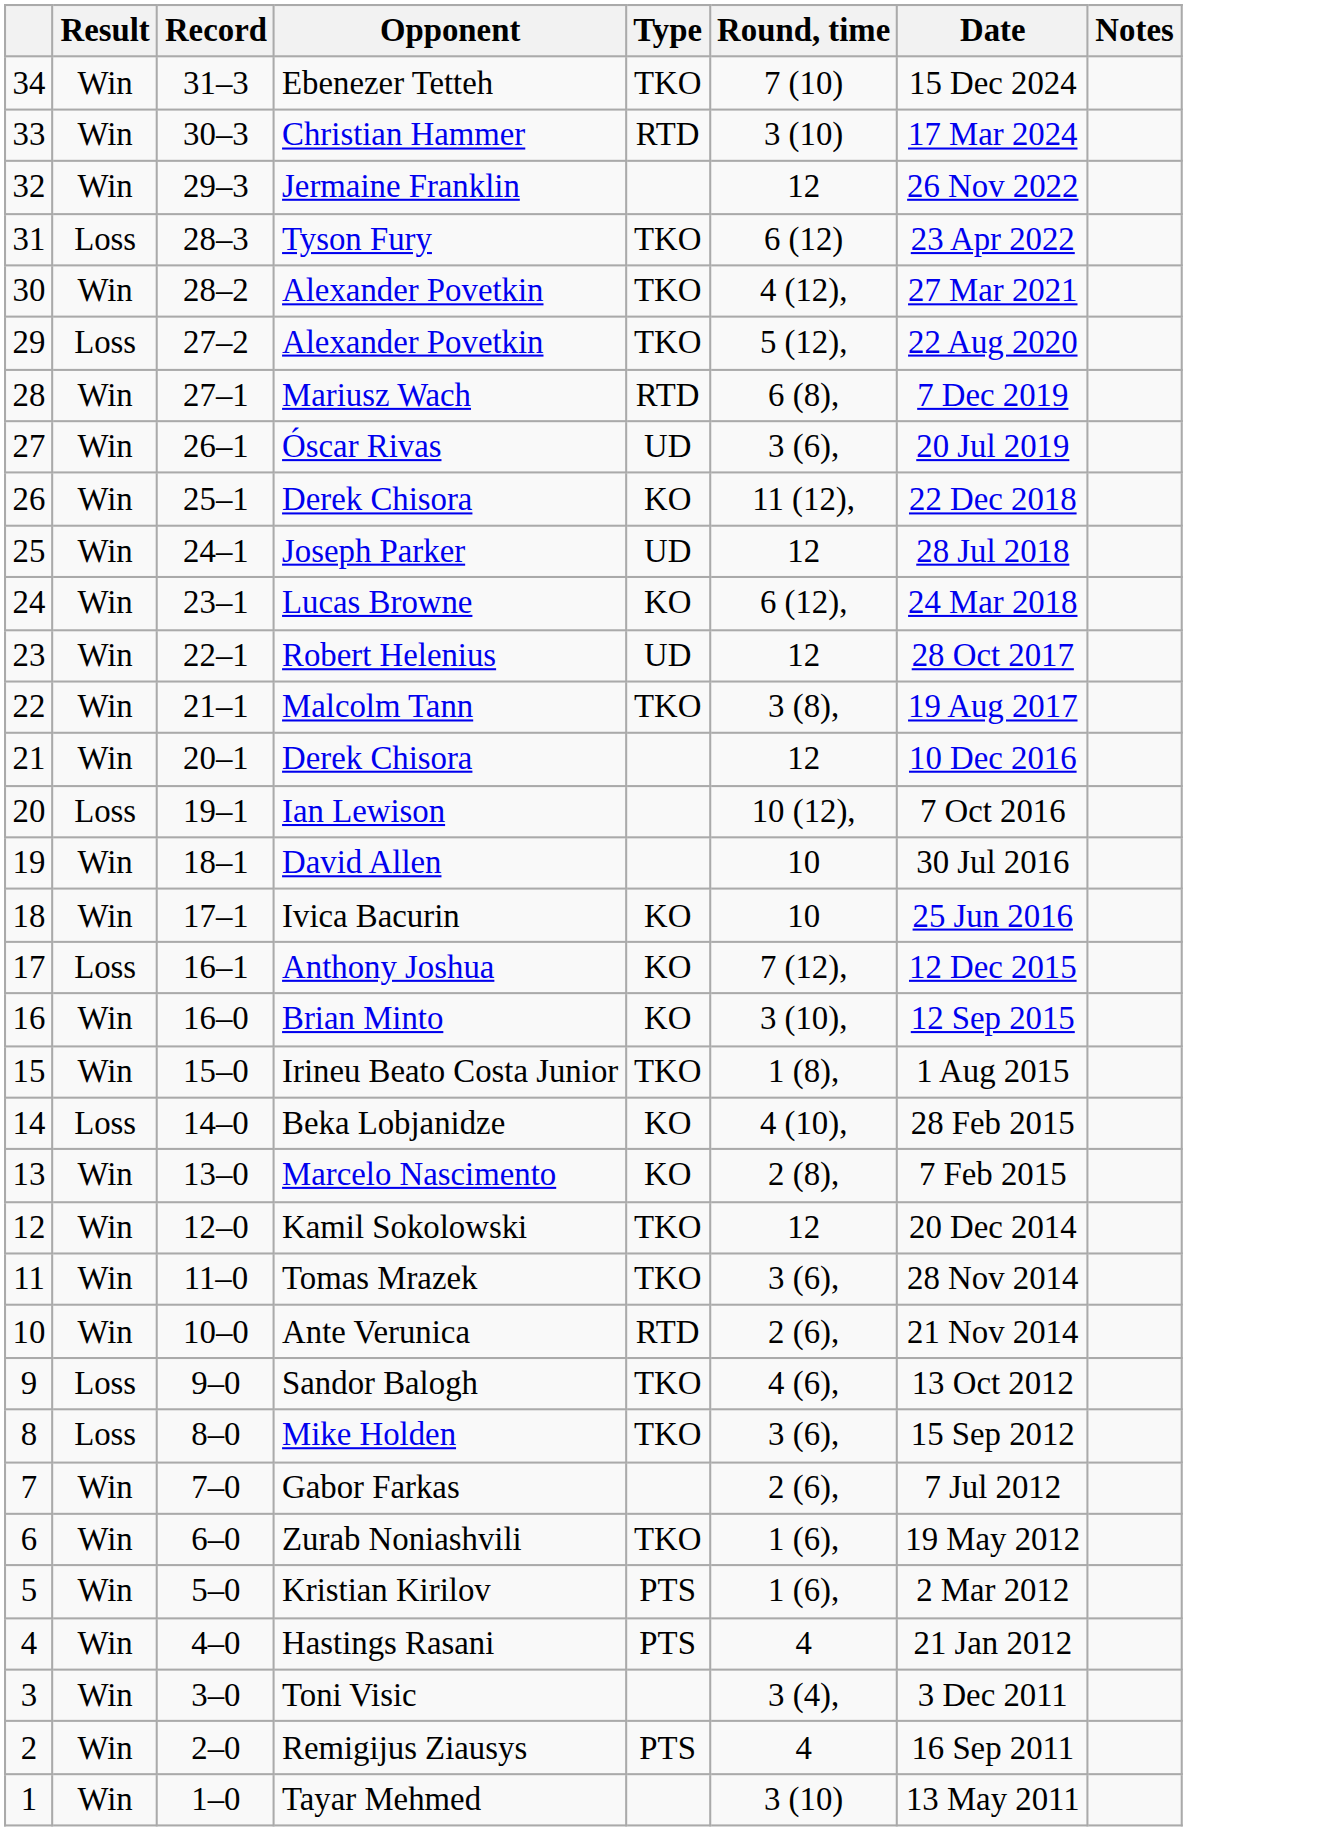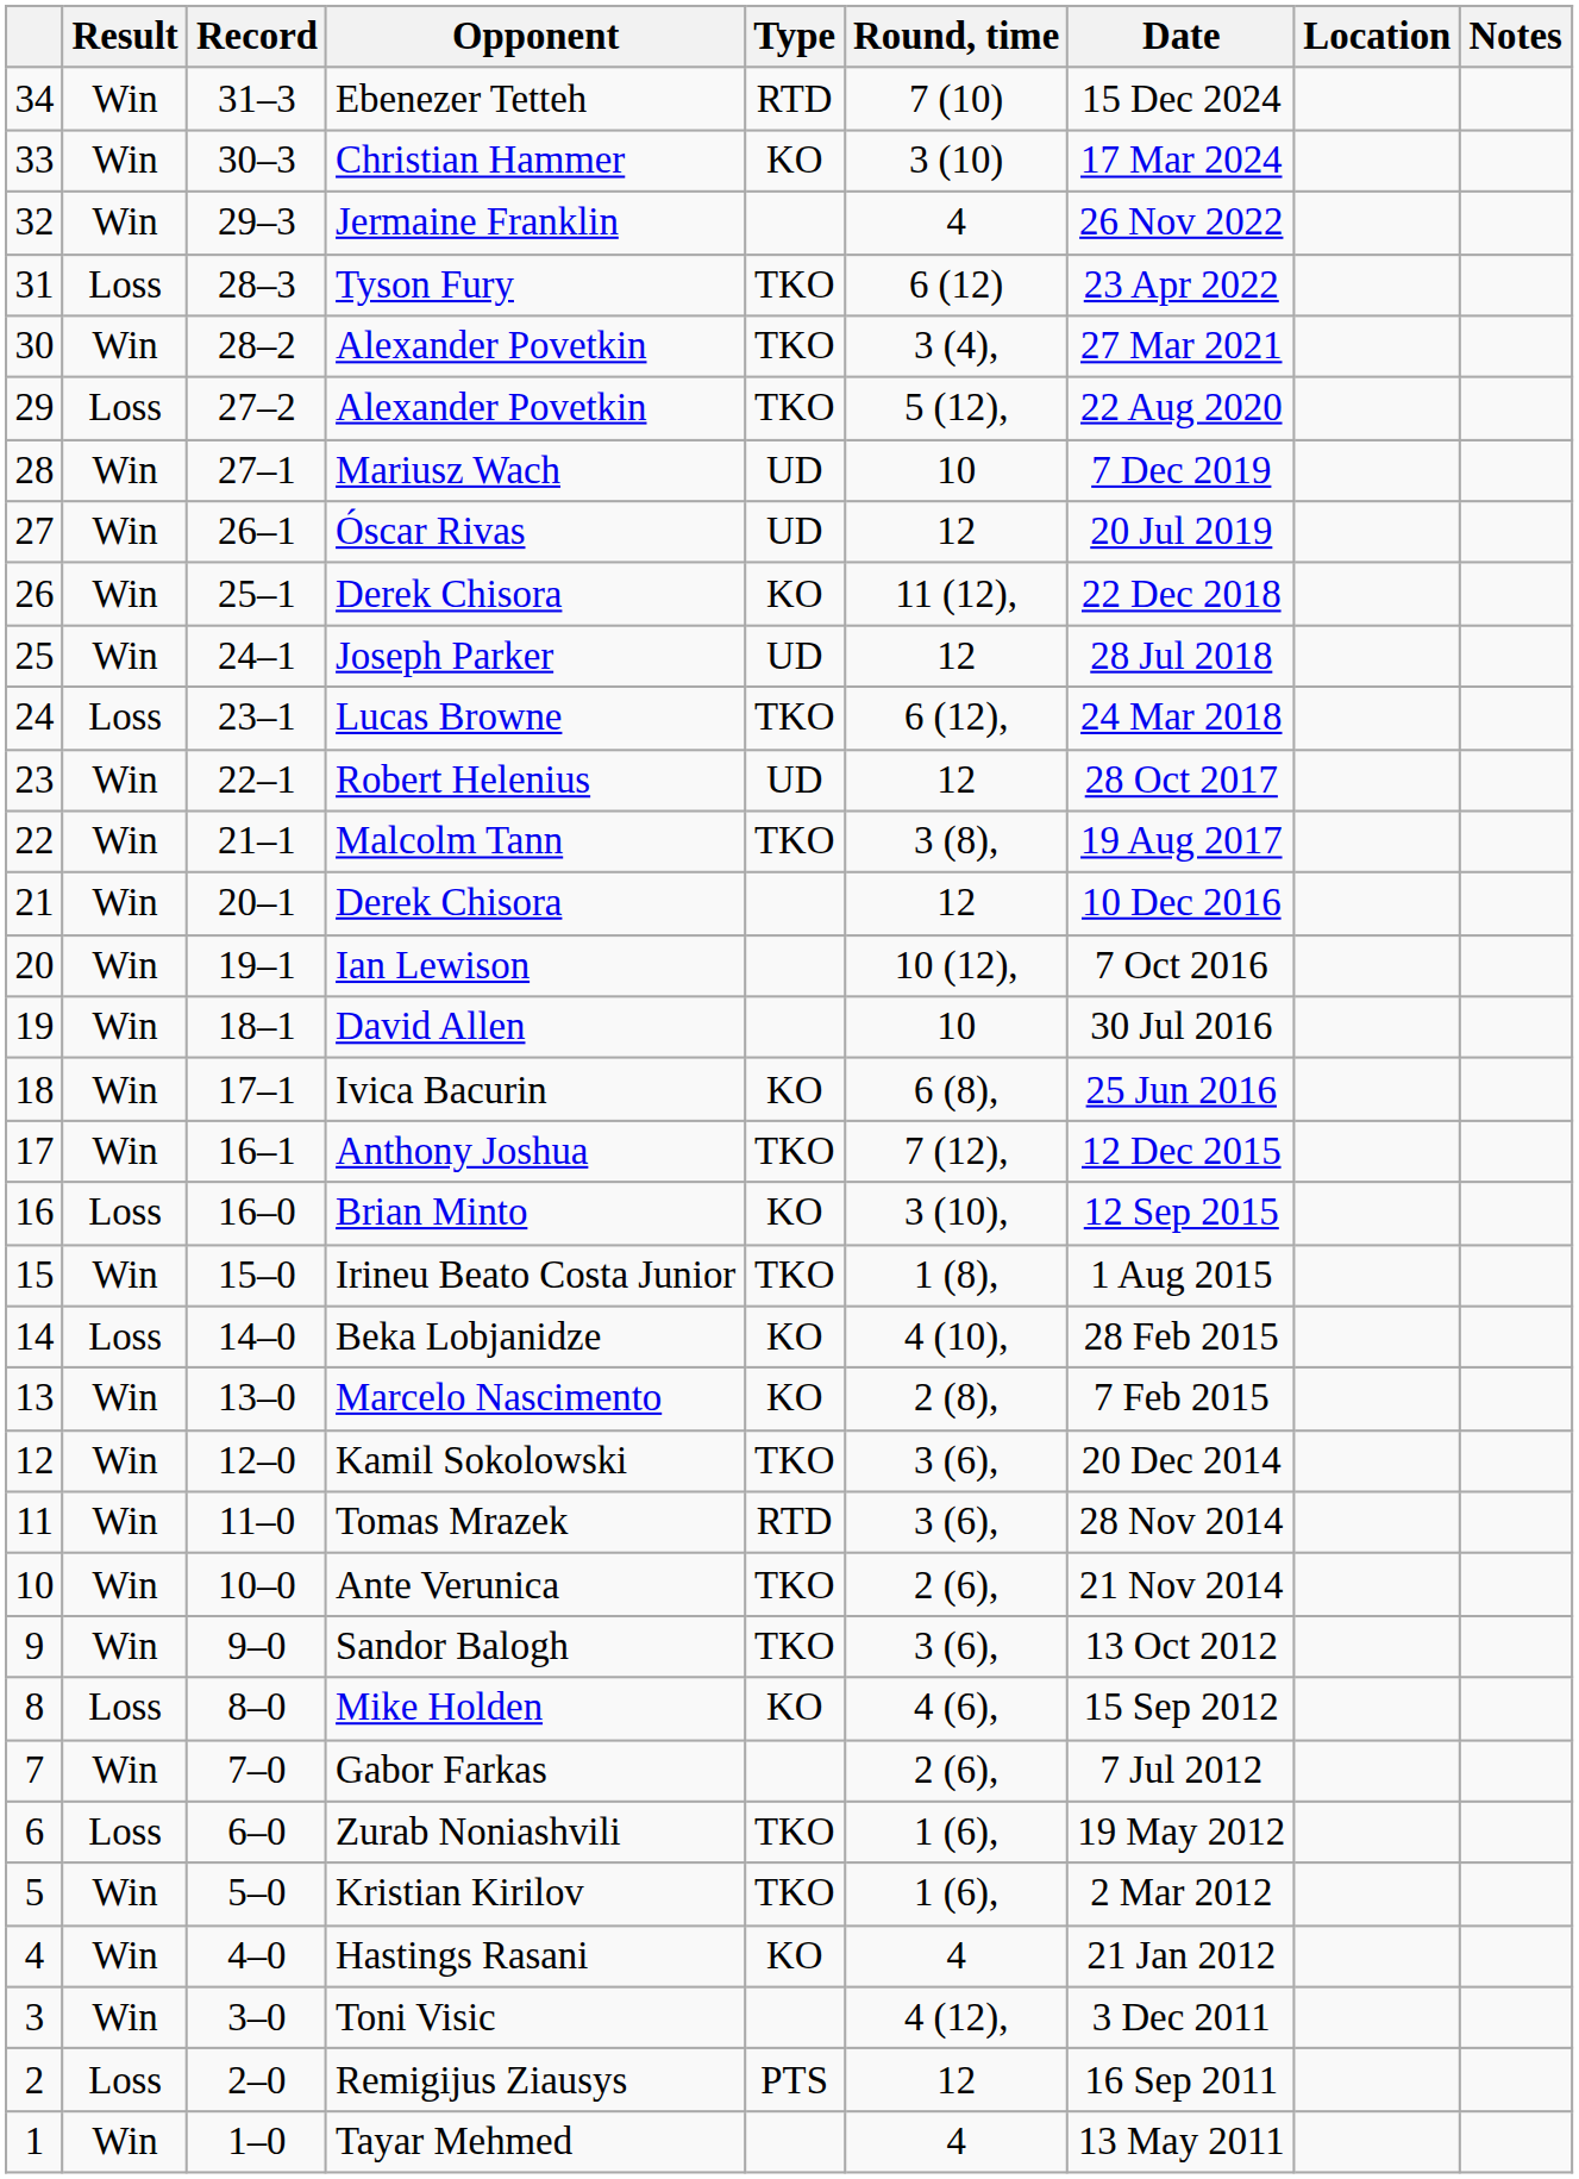 <table class="wikitable" style="text-align:center">
 <tr>
 <th></th>
 <th>Result</th>
 <th>Record</th>
 <th>Opponent</th>
 <th>Type</th>
 <th>Round, time</th>
 <th>Date</th>
+<th>Location</th>
 <th>Notes</th>
 </tr>
 <tr>
 <td>34</td>
 <td>Win</td>
 <td>31–3</td>
 <td style="text-align:left;">Ebenezer Tetteh</td>
-<td>TKO</td>
+<td>RTD</td>
 <td>7 (10) </td>
 <td>15 Dec 2024</td>
+<td style="text-align:left;"></td>
 <td></td>
 </tr>
 <tr>
 <td>33</td>
 <td>Win</td>
 <td>30–3</td>
 <td style="text-align:left;"><a href='#'>Christian Hammer</a></td>
-<td>RTD</td>
+<td>KO</td>
 <td>3 (10) </td>
 <td><a href='#'>17 Mar 2024</a></td>
+<td style="text-align:left;"></td>
 <td></td>
 </tr>
 <tr>
 <td>32</td>
 <td>Win</td>
 <td>29–3</td>
 <td style="text-align:left;"><a href='#'>Jermaine Franklin</a></td>
 <td></td>
-<td>12</td>
+<td>4</td>
 <td><a href='#'>26 Nov 2022</a></td>
+<td style="text-align:left;"></td>
 <td></td>
 </tr>
 <tr>
 <td>31</td>
 <td>Loss</td>
 <td>28–3</td>
 <td style="text-align:left;"><a href='#'>Tyson Fury</a></td>
 <td>TKO</td>
 <td>6 (12) </td>
 <td><a href='#'>23 Apr 2022</a></td>
 <td style="text-align:left;"></td>
+<td style="text-align:left;"></td>
 </tr>
 <tr>
 <td>30</td>
 <td>Win</td>
 <td>28–2</td>
 <td style="text-align:left;"><a href='#'>Alexander Povetkin</a></td>
 <td>TKO</td>
-<td>4 (12), </td>
+<td>3 (4), </td>
 <td><a href='#'>27 Mar 2021</a></td>
+<td style="text-align:left;"></td>
 <td style="text-align:left;"></td>
 </tr>
 <tr>
 <td>29</td>
 <td>Loss</td>
 <td>27–2</td>
 <td style="text-align:left;"><a href='#'>Alexander Povetkin</a></td>
 <td>TKO</td>
 <td>5 (12), </td>
 <td><a href='#'>22 Aug 2020</a></td>
 <td style="text-align:left;"></td>
+<td style="text-align:left;"></td>
 </tr>
 <tr>
 <td>28</td>
 <td>Win</td>
 <td>27–1</td>
 <td style="text-align:left;"><a href='#'>Mariusz Wach</a></td>
-<td>RTD</td>
-<td>6 (8), </td>
+<td>UD</td>
+<td>10</td>
 <td><a href='#'>7 Dec 2019</a></td>
+<td style="text-align:left;"></td>
 <td></td>
 </tr>
 <tr>
 <td>27</td>
 <td>Win</td>
 <td>26–1</td>
 <td style="text-align:left;"><a href='#'>Óscar Rivas</a></td>
 <td>UD</td>
-<td>3 (6), </td>
+<td>12</td>
 <td><a href='#'>20 Jul 2019</a></td>
+<td style="text-align:left;"></td>
 <td style="text-align:left;"></td>
 </tr>
 <tr>
 <td>26</td>
 <td>Win</td>
 <td>25–1</td>
 <td style="text-align:left;"><a href='#'>Derek Chisora</a></td>
 <td>KO</td>
 <td>11 (12), </td>
 <td><a href='#'>22 Dec 2018</a></td>
 <td style="text-align:left;"></td>
+<td style="text-align:left;"></td>
 </tr>
 <tr>
 <td>25</td>
 <td>Win</td>
 <td>24–1</td>
 <td style="text-align:left;"><a href='#'>Joseph Parker</a></td>
 <td>UD</td>
 <td>12</td>
 <td><a href='#'>28 Jul 2018</a></td>
 <td style="text-align:left;"></td>
+<td style="text-align:left;"></td>
 </tr>
 <tr>
 <td>24</td>
-<td>Win</td>
+<td>Loss</td>
 <td>23–1</td>
 <td style="text-align:left;"><a href='#'>Lucas Browne</a></td>
-<td>KO</td>
+<td>TKO</td>
 <td>6 (12), </td>
 <td><a href='#'>24 Mar 2018</a></td>
+<td style="text-align:left;"></td>
 <td style="text-align:left;"></td>
 </tr>
 <tr>
 <td>23</td>
 <td>Win</td>
 <td>22–1</td>
 <td style="text-align:left;"><a href='#'>Robert Helenius</a></td>
 <td>UD</td>
 <td>12</td>
 <td><a href='#'>28 Oct 2017</a></td>
 <td style="text-align:left;"></td>
+<td style="text-align:left;"></td>
 </tr>
 <tr>
 <td>22</td>
 <td>Win</td>
 <td>21–1</td>
 <td style="text-align:left;"><a href='#'>Malcolm Tann</a></td>
 <td>TKO</td>
 <td>3 (8), </td>
 <td><a href='#'>19 Aug 2017</a></td>
+<td style="text-align:left;"></td>
 <td></td>
 </tr>
 <tr>
 <td>21</td>
 <td>Win</td>
 <td>20–1</td>
 <td style="text-align:left;"><a href='#'>Derek Chisora</a></td>
 <td></td>
 <td>12</td>
 <td><a href='#'>10 Dec 2016</a></td>
 <td style="text-align:left;"></td>
+<td style="text-align:left;"></td>
 </tr>
 <tr>
 <td>20</td>
-<td>Loss</td>
+<td>Win</td>
 <td>19–1</td>
 <td style="text-align:left;"><a href='#'>Ian Lewison</a></td>
 <td></td>
 <td>10 (12), </td>
 <td>7 Oct 2016</td>
+<td style="text-align:left;"></td>
 <td style="text-align:left;"></td>
 </tr>
 <tr>
 <td>19</td>
 <td>Win</td>
 <td>18–1</td>
 <td style="text-align:left;"><a href='#'>David Allen</a></td>
 <td></td>
 <td>10</td>
 <td>30 Jul 2016</td>
 <td style="text-align:left;"></td>
+<td style="text-align:left;"></td>
 </tr>
 <tr>
 <td>18</td>
 <td>Win</td>
 <td>17–1</td>
 <td style="text-align:left;">Ivica Bacurin</td>
 <td>KO</td>
-<td>10</td>
+<td>6 (8), </td>
 <td><a href='#'>25 Jun 2016</a></td>
+<td style="text-align:left;"></td>
 <td></td>
 </tr>
 <tr>
 <td>17</td>
-<td>Loss</td>
+<td>Win</td>
 <td>16–1</td>
 <td style="text-align:left;"><a href='#'>Anthony Joshua</a></td>
-<td>KO</td>
+<td>TKO</td>
 <td>7 (12), </td>
 <td><a href='#'>12 Dec 2015</a></td>
+<td style="text-align:left;"></td>
 <td style="text-align:left;"></td>
 </tr>
 <tr>
 <td>16</td>
-<td>Win</td>
+<td>Loss</td>
 <td>16–0</td>
 <td style="text-align:left;"><a href='#'>Brian Minto</a></td>
 <td>KO</td>
 <td>3 (10), </td>
 <td><a href='#'>12 Sep 2015</a></td>
+<td style="text-align:left;"></td>
 <td style="text-align:left;"></td>
 </tr>
 <tr>
 <td>15</td>
 <td>Win</td>
 <td>15–0</td>
 <td style="text-align:left;">Irineu Beato Costa Junior</td>
 <td>TKO</td>
 <td>1 (8), </td>
 <td>1 Aug 2015</td>
+<td style="text-align:left;"></td>
 <td></td>
 </tr>
 <tr>
 <td>14</td>
 <td>Loss</td>
 <td>14–0</td>
 <td style="text-align:left;">Beka Lobjanidze</td>
 <td>KO</td>
 <td>4 (10), </td>
 <td>28 Feb 2015</td>
+<td style="text-align:left;"></td>
 <td></td>
 </tr>
 <tr>
 <td>13</td>
 <td>Win</td>
 <td>13–0</td>
 <td style="text-align:left;"><a href='#'>Marcelo Nascimento</a></td>
 <td>KO</td>
 <td>2 (8), </td>
 <td>7 Feb 2015</td>
+<td style="text-align:left;"></td>
 <td></td>
 </tr>
 <tr>
 <td>12</td>
 <td>Win</td>
 <td>12–0</td>
 <td style="text-align:left;">Kamil Sokolowski</td>
 <td>TKO</td>
-<td>12</td>
+<td>3 (6), </td>
 <td>20 Dec 2014</td>
+<td style="text-align:left;"></td>
 <td></td>
 </tr>
 <tr>
 <td>11</td>
 <td>Win</td>
 <td>11–0</td>
 <td style="text-align:left;">Tomas Mrazek</td>
-<td>TKO</td>
+<td>RTD</td>
 <td>3 (6), </td>
 <td>28 Nov 2014</td>
+<td style="text-align:left;"></td>
 <td></td>
 </tr>
 <tr>
 <td>10</td>
 <td>Win</td>
 <td>10–0</td>
 <td style="text-align:left;">Ante Verunica</td>
-<td>RTD</td>
+<td>TKO</td>
 <td>2 (6), </td>
 <td>21 Nov 2014</td>
+<td style="text-align:left;"></td>
 <td></td>
 </tr>
 <tr>
 <td>9</td>
-<td>Loss</td>
+<td>Win</td>
 <td>9–0</td>
 <td style="text-align:left;">Sandor Balogh</td>
 <td>TKO</td>
-<td>4 (6), </td>
+<td>3 (6), </td>
 <td>13 Oct 2012</td>
+<td style="text-align:left;"></td>
 <td style="text-align:left;"></td>
 </tr>
 <tr>
 <td>8</td>
 <td>Loss</td>
 <td>8–0</td>
 <td style="text-align:left;"><a href='#'>Mike Holden</a></td>
-<td>TKO</td>
-<td>3 (6), </td>
+<td>KO</td>
+<td>4 (6), </td>
 <td>15 Sep 2012</td>
+<td style="text-align:left;"></td>
 <td></td>
 </tr>
 <tr>
 <td>7</td>
 <td>Win</td>
 <td>7–0</td>
 <td style="text-align:left;">Gabor Farkas</td>
 <td></td>
 <td>2 (6), </td>
 <td>7 Jul 2012</td>
+<td style="text-align:left;"></td>
 <td></td>
 </tr>
 <tr>
 <td>6</td>
-<td>Win</td>
+<td>Loss</td>
 <td>6–0</td>
 <td style="text-align:left;">Zurab Noniashvili</td>
 <td>TKO</td>
 <td>1 (6), </td>
 <td>19 May 2012</td>
+<td style="text-align:left;"></td>
 <td></td>
 </tr>
 <tr>
 <td>5</td>
 <td>Win</td>
 <td>5–0</td>
 <td style="text-align:left;">Kristian Kirilov</td>
-<td>PTS</td>
+<td>TKO</td>
 <td>1 (6), </td>
 <td>2 Mar 2012</td>
+<td style="text-align:left;"></td>
 <td></td>
 </tr>
 <tr>
 <td>4</td>
 <td>Win</td>
 <td>4–0</td>
 <td style="text-align:left;">Hastings Rasani</td>
-<td>PTS</td>
+<td>KO</td>
 <td>4</td>
 <td>21 Jan 2012</td>
+<td style="text-align:left;"></td>
 <td></td>
 </tr>
 <tr>
 <td>3</td>
 <td>Win</td>
 <td>3–0</td>
 <td style="text-align:left;">Toni Visic</td>
 <td></td>
-<td>3 (4), </td>
+<td>4 (12), </td>
 <td>3 Dec 2011</td>
+<td style="text-align:left;"></td>
 <td></td>
 </tr>
 <tr>
 <td>2</td>
-<td>Win</td>
+<td>Loss</td>
 <td>2–0</td>
 <td style="text-align:left;">Remigijus Ziausys</td>
 <td>PTS</td>
-<td>4</td>
+<td>12</td>
 <td>16 Sep 2011</td>
+<td style="text-align:left;"></td>
 <td></td>
 </tr>
 <tr>
 <td>1</td>
 <td>Win</td>
 <td>1–0</td>
 <td style="text-align:left;">Tayar Mehmed</td>
 <td></td>
-<td>3 (10) </td>
+<td>4</td>
 <td>13 May 2011</td>
+<td style="text-align:left;"></td>
 <td></td>
 </tr>
 </table>
